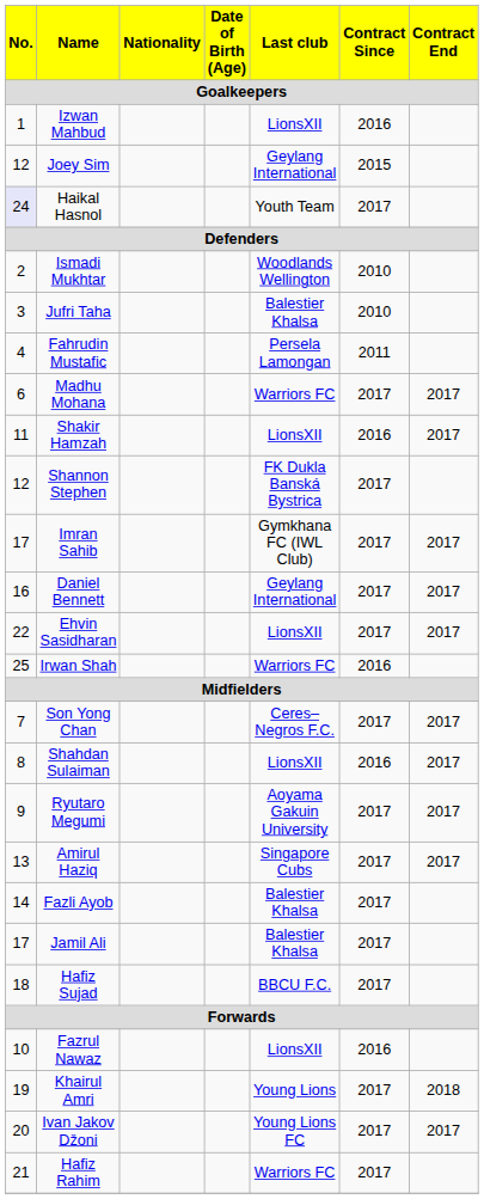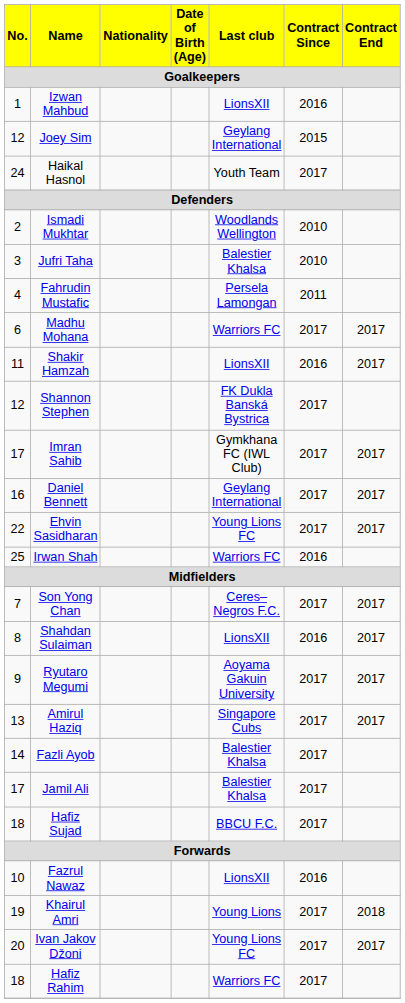 <table class="wikitable" style="text-align:center; font-size:100%; width:80%;">
 <tr>
 <th style="background:#FFFF00; color:black; text-align:center;">No.</th>
 <th style="background:#FFFF00; color:black; text-align:center;">Name</th>
 <th style="background:#FFFF00; color:black; text-align:center;">Nationality</th>
 <th style="background:#FFFF00; color:black; text-align:center;">Date of Birth (Age)</th>
 <th style="background:#FFFF00; color:black; text-align:center;">Last club</th>
 <th style="background:#FFFF00; color:black; text-align:center;">Contract Since</th>
 <th style="background:#FFFF00; color:black; text-align:center;">Contract End</th>
 </tr>
 <tr>
 <th colspan="8" style="background:#dcdcdc; text-align:center;">Goalkeepers</th>
 </tr>
 <tr>
 <td>1</td>
 <td><a href='#'>Izwan Mahbud</a></td>
 <td></td>
 <td></td>
 <td><a href='#'>LionsXII</a></td>
 <td>2016</td>
 <td></td>
 </tr>
 <tr>
 <td>12</td>
 <td><a href='#'>Joey Sim</a></td>
 <td></td>
 <td></td>
 <td><a href='#'>Geylang International</a></td>
 <td>2015</td>
 <td></td>
 </tr>
 <tr>
-<td style="background: lavender;">24</td>
+<td>24</td>
 <td>Haikal Hasnol</td>
 <td></td>
 <td></td>
 <td>Youth Team</td>
 <td>2017</td>
 <td></td>
 </tr>
 <tr>
 <th colspan="8" style="background:#dcdcdc; text-align:center;">Defenders</th>
 </tr>
 <tr>
 <td>2</td>
 <td><a href='#'>Ismadi Mukhtar</a></td>
 <td></td>
 <td></td>
 <td><a href='#'>Woodlands Wellington</a></td>
 <td>2010</td>
 <td></td>
 </tr>
 <tr>
 <td>3</td>
 <td><a href='#'>Jufri Taha</a></td>
 <td></td>
 <td></td>
 <td><a href='#'>Balestier Khalsa</a></td>
 <td>2010</td>
 <td></td>
 </tr>
 <tr>
 <td>4</td>
 <td><a href='#'>Fahrudin Mustafic</a></td>
 <td></td>
 <td></td>
 <td><a href='#'>Persela Lamongan</a></td>
 <td>2011</td>
 <td></td>
 </tr>
 <tr>
 <td>6</td>
 <td><a href='#'>Madhu Mohana</a></td>
 <td></td>
 <td></td>
 <td><a href='#'>Warriors FC</a></td>
 <td>2017</td>
 <td>2017</td>
 </tr>
 <tr>
 <td>11</td>
 <td><a href='#'>Shakir Hamzah</a></td>
 <td></td>
 <td></td>
 <td><a href='#'>LionsXII</a></td>
 <td>2016</td>
 <td>2017</td>
 </tr>
 <tr>
 <td>12</td>
 <td><a href='#'>Shannon Stephen</a></td>
 <td></td>
 <td></td>
 <td><a href='#'>FK Dukla Banská Bystrica</a></td>
 <td>2017</td>
 <td></td>
 </tr>
 <tr>
 <td>17</td>
 <td><a href='#'>Imran Sahib</a></td>
 <td></td>
 <td></td>
 <td>Gymkhana FC (IWL Club)</td>
 <td>2017</td>
 <td>2017</td>
 </tr>
 <tr>
 <td>16</td>
 <td><a href='#'>Daniel Bennett</a></td>
 <td></td>
 <td></td>
 <td><a href='#'>Geylang International</a></td>
 <td>2017</td>
 <td>2017</td>
 </tr>
 <tr>
 <td>22</td>
 <td><a href='#'>Ehvin Sasidharan</a></td>
 <td></td>
 <td></td>
-<td><a href='#'>LionsXII</a></td>
+<td><a href='#'>Young Lions FC</a></td>
 <td>2017</td>
 <td>2017</td>
 </tr>
 <tr>
 <td>25</td>
 <td><a href='#'>Irwan Shah</a></td>
 <td></td>
 <td></td>
 <td><a href='#'>Warriors FC</a></td>
 <td>2016</td>
 <td></td>
 </tr>
 <tr>
 <th colspan="8" style="background:#dcdcdc; text-align:center;">Midfielders</th>
 </tr>
 <tr>
 <td>7</td>
 <td><a href='#'>Son Yong Chan</a></td>
 <td></td>
 <td></td>
 <td><a href='#'>Ceres–Negros F.C.</a></td>
 <td>2017</td>
 <td>2017</td>
 </tr>
 <tr>
 <td>8</td>
 <td><a href='#'>Shahdan Sulaiman</a></td>
 <td></td>
 <td></td>
 <td><a href='#'>LionsXII</a></td>
 <td>2016</td>
 <td>2017</td>
 </tr>
 <tr>
 <td>9</td>
 <td><a href='#'>Ryutaro Megumi</a></td>
 <td></td>
 <td></td>
 <td><a href='#'>Aoyama Gakuin University</a></td>
 <td>2017</td>
 <td>2017</td>
 </tr>
 <tr>
 <td>13</td>
 <td><a href='#'>Amirul Haziq</a></td>
 <td></td>
 <td></td>
 <td><a href='#'>Singapore Cubs</a></td>
 <td>2017</td>
 <td>2017</td>
 </tr>
 <tr>
 <td>14</td>
 <td><a href='#'>Fazli Ayob</a></td>
 <td></td>
 <td></td>
 <td><a href='#'>Balestier Khalsa</a></td>
 <td>2017</td>
 <td></td>
 </tr>
 <tr>
 <td>17</td>
 <td><a href='#'>Jamil Ali</a></td>
 <td></td>
 <td></td>
 <td><a href='#'>Balestier Khalsa</a></td>
 <td>2017</td>
 <td></td>
 </tr>
 <tr>
 <td>18</td>
 <td><a href='#'>Hafiz Sujad</a></td>
 <td></td>
 <td></td>
 <td><a href='#'>BBCU F.C.</a></td>
 <td>2017</td>
 <td></td>
 </tr>
 <tr>
 <th colspan="8" style="background:#dcdcdc; text-align:center;">Forwards</th>
 </tr>
 <tr>
 <td>10</td>
 <td><a href='#'>Fazrul Nawaz</a></td>
 <td></td>
 <td></td>
 <td><a href='#'>LionsXII</a></td>
 <td>2016</td>
 <td></td>
 </tr>
 <tr>
 <td>19</td>
 <td><a href='#'>Khairul Amri</a></td>
 <td></td>
 <td></td>
 <td><a href='#'>Young Lions</a></td>
 <td>2017</td>
 <td>2018</td>
 </tr>
 <tr>
 <td>20</td>
 <td><a href='#'>Ivan Jakov Džoni</a></td>
 <td></td>
 <td></td>
 <td><a href='#'>Young Lions FC</a></td>
 <td>2017</td>
 <td>2017</td>
 </tr>
 <tr>
-<td>21</td>
+<td>18</td>
 <td><a href='#'>Hafiz Rahim</a></td>
 <td></td>
 <td></td>
 <td><a href='#'>Warriors FC</a></td>
 <td>2017</td>
 <td></td>
 </tr>
 <tr>
 </tr>
 </table>
